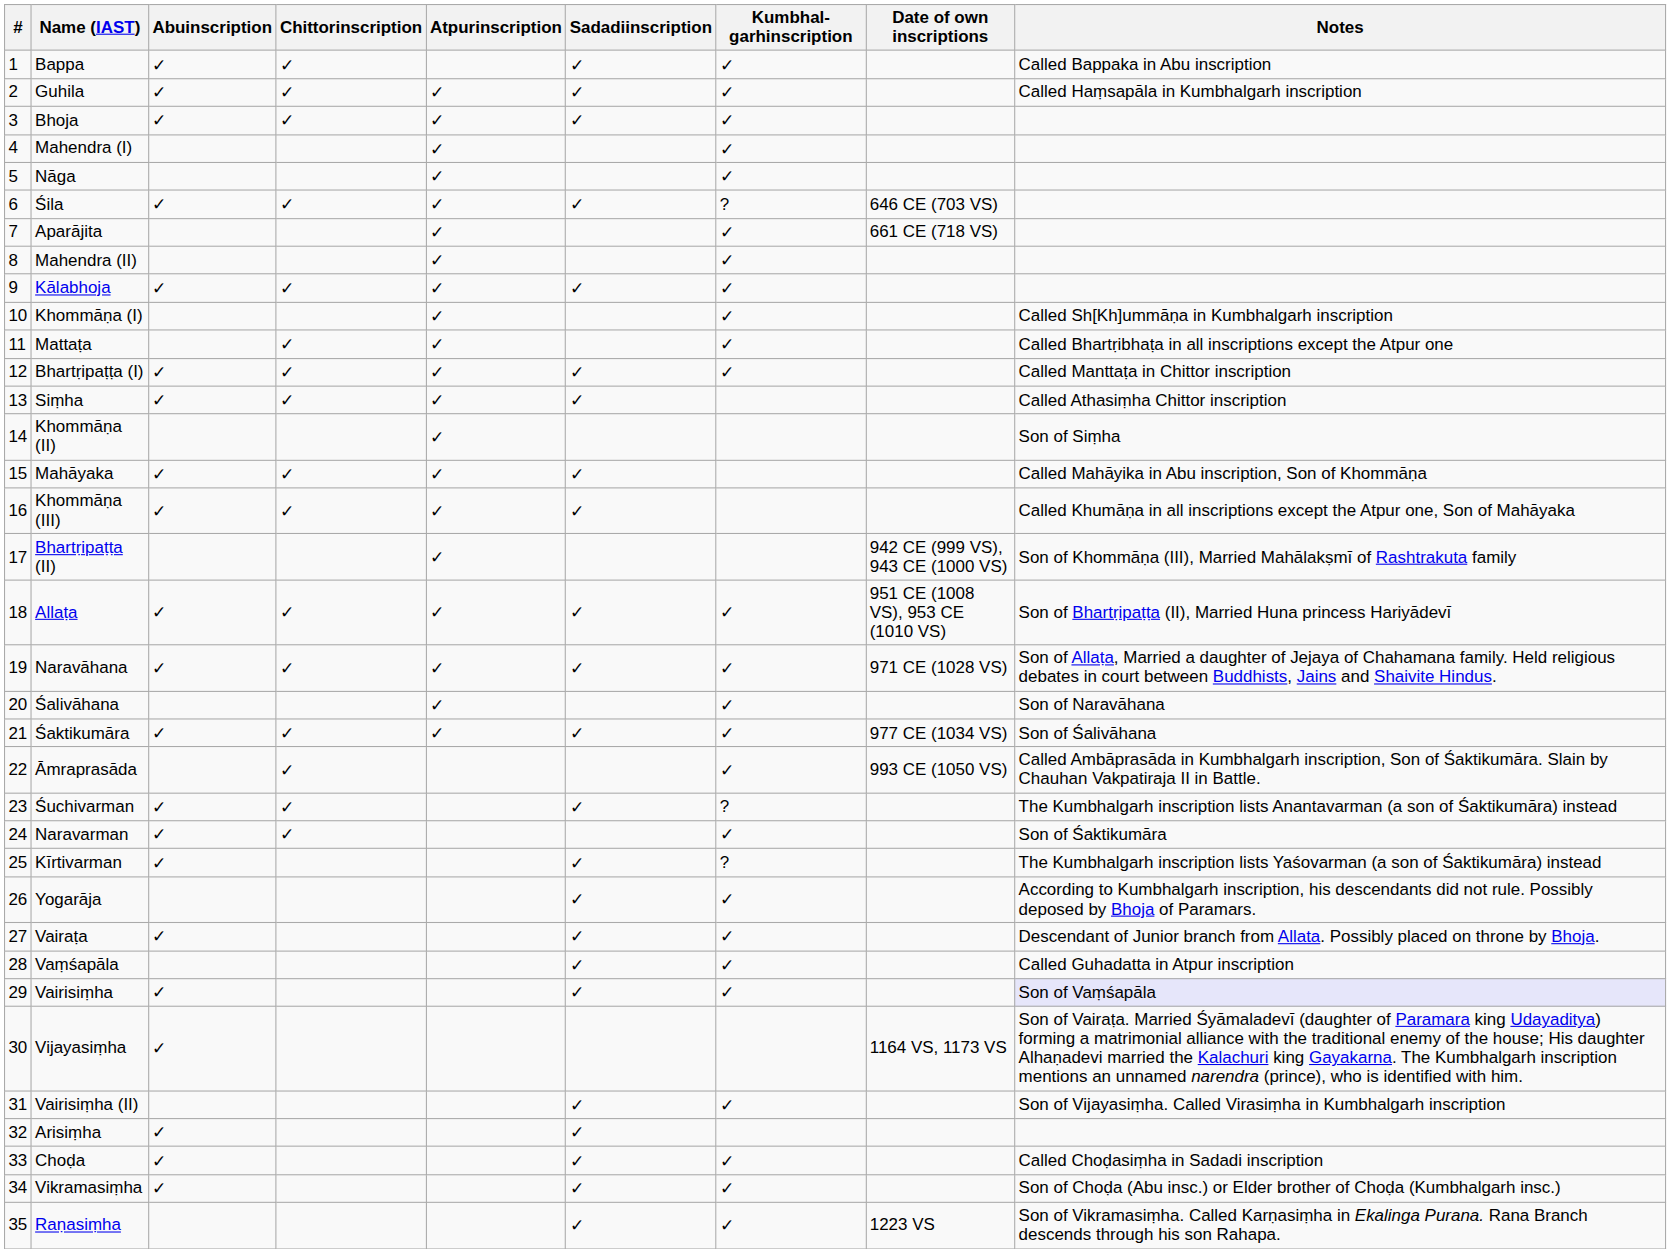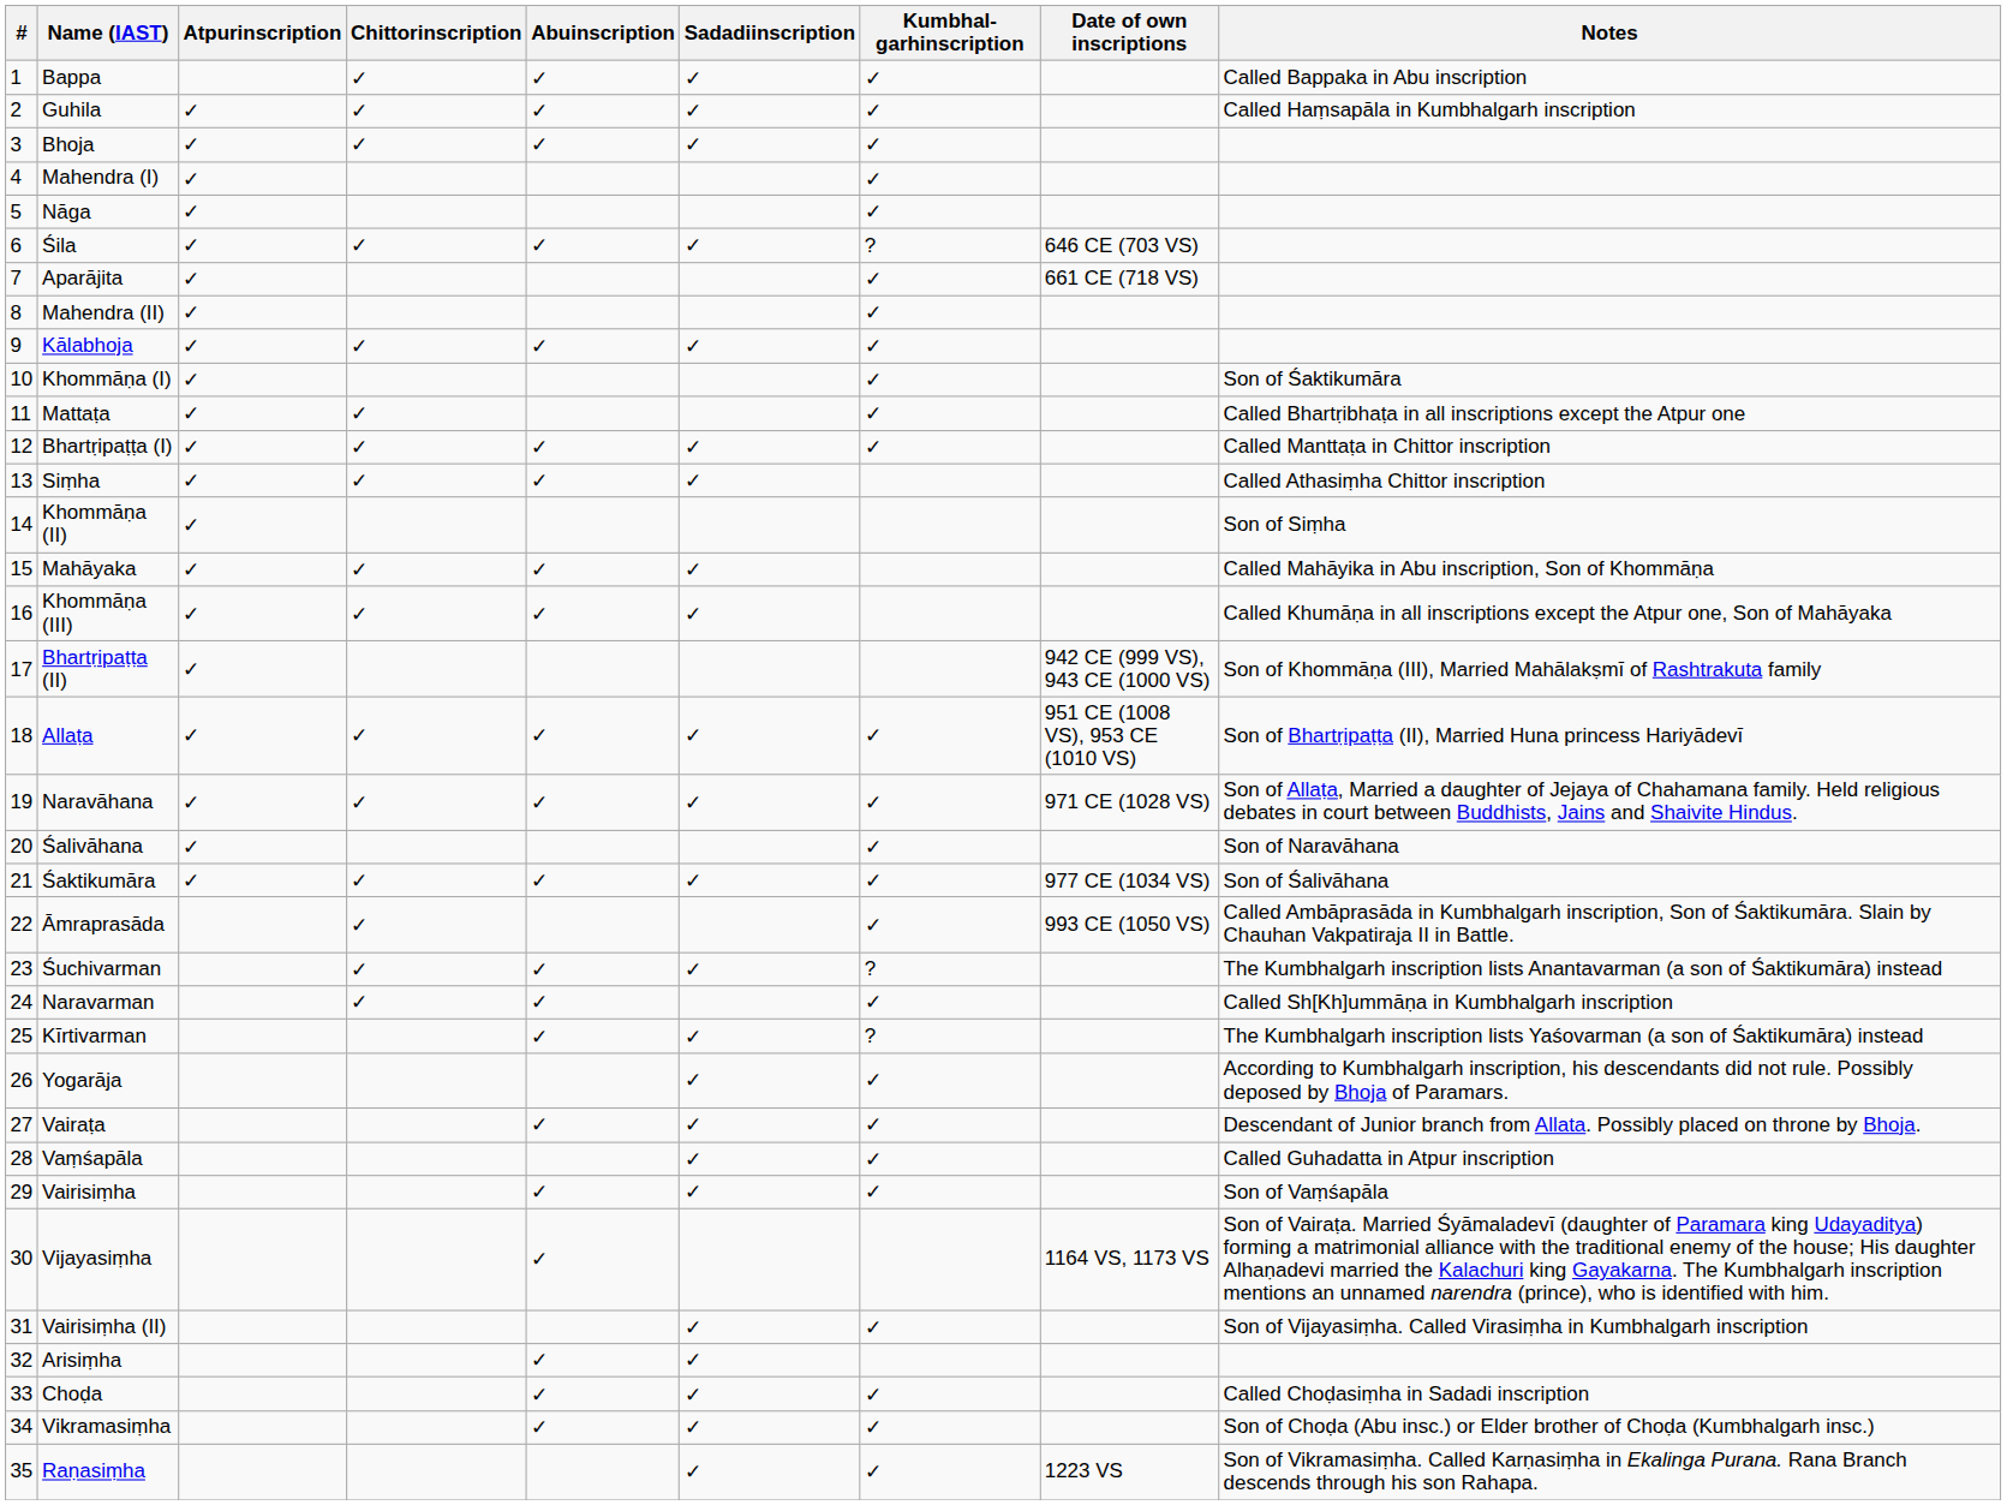 <table class="wikitable">
 <tr>
 <th>#</th>
 <th>Name (<a href='#'>IAST</a>)</th>
+<th>Atpurinscription</th>
+<th>Chittorinscription</th>
 <th>Abuinscription</th>
-<th>Chittorinscription</th>
-<th>Atpurinscription</th>
 <th>Sadadiinscription</th>
 <th>Kumbhal-garhinscription</th>
 <th>Date of own inscriptions</th>
 <th>Notes</th>
 </tr>
 <tr>
 <td>1</td>
 <td>Bappa</td>
+<td></td>
 <td>✓</td>
 <td>✓</td>
-<td></td>
 <td>✓</td>
 <td>✓</td>
 <td></td>
 <td>Called Bappaka in Abu inscription</td>
 </tr>
 <tr>
 <td>2</td>
 <td>Guhila</td>
 <td>✓</td>
 <td>✓</td>
 <td>✓</td>
 <td>✓</td>
 <td>✓</td>
 <td></td>
 <td>Called Haṃsapāla in Kumbhalgarh inscription</td>
 </tr>
 <tr>
 <td>3</td>
 <td>Bhoja</td>
 <td>✓</td>
 <td>✓</td>
 <td>✓</td>
 <td>✓</td>
 <td>✓</td>
 <td></td>
 <td></td>
 </tr>
 <tr>
 <td>4</td>
 <td>Mahendra (I)</td>
+<td>✓</td>
 <td></td>
 <td></td>
-<td>✓</td>
 <td></td>
 <td>✓</td>
 <td></td>
 <td></td>
 </tr>
 <tr>
 <td>5</td>
 <td>Nāga</td>
+<td>✓</td>
 <td></td>
 <td></td>
-<td>✓</td>
 <td></td>
 <td>✓</td>
 <td></td>
 <td></td>
 </tr>
 <tr>
 <td>6</td>
 <td>Śila</td>
 <td>✓</td>
 <td>✓</td>
 <td>✓</td>
 <td>✓</td>
 <td>?</td>
 <td>646 CE (703 VS)</td>
 <td></td>
 </tr>
 <tr>
 <td>7</td>
 <td>Aparājita</td>
+<td>✓</td>
 <td></td>
 <td></td>
-<td>✓</td>
 <td></td>
 <td>✓</td>
 <td>661 CE (718 VS)</td>
 <td></td>
 </tr>
 <tr>
 <td>8</td>
 <td>Mahendra (II)</td>
+<td>✓</td>
 <td></td>
 <td></td>
-<td>✓</td>
 <td></td>
 <td>✓</td>
 <td></td>
 <td></td>
 </tr>
 <tr>
 <td>9</td>
 <td><a href='#'>Kālabhoja</a></td>
 <td>✓</td>
 <td>✓</td>
 <td>✓</td>
 <td>✓</td>
 <td>✓</td>
 <td></td>
 <td></td>
 </tr>
 <tr>
 <td>10</td>
 <td>Khommāṇa (I)</td>
+<td>✓</td>
+<td></td>
 <td></td>
 <td></td>
 <td>✓</td>
 <td></td>
-<td>✓</td>
-<td></td>
-<td>Called Sh[Kh]ummāṇa in Kumbhalgarh inscription</td>
+<td>Son of Śaktikumāra</td>
 </tr>
 <tr>
 <td>11</td>
 <td>Mattaṭa</td>
-<td></td>
 <td>✓</td>
 <td>✓</td>
+<td></td>
 <td></td>
 <td>✓</td>
 <td></td>
 <td>Called Bhartṛibhaṭa in all inscriptions except the Atpur one</td>
 </tr>
 <tr>
 <td>12</td>
 <td>Bhartṛipaṭṭa (I)</td>
 <td>✓</td>
 <td>✓</td>
 <td>✓</td>
 <td>✓</td>
 <td>✓</td>
 <td></td>
 <td>Called Manttaṭa in Chittor inscription</td>
 </tr>
 <tr>
 <td>13</td>
 <td>Siṃha</td>
 <td>✓</td>
 <td>✓</td>
 <td>✓</td>
 <td>✓</td>
 <td></td>
 <td></td>
 <td>Called Athasiṃha Chittor inscription</td>
 </tr>
 <tr>
 <td>14</td>
 <td>Khommāṇa (II)</td>
+<td>✓</td>
 <td></td>
 <td></td>
-<td>✓</td>
 <td></td>
 <td></td>
 <td></td>
 <td>Son of Siṃha</td>
 </tr>
 <tr>
 <td>15</td>
 <td>Mahāyaka</td>
 <td>✓</td>
 <td>✓</td>
 <td>✓</td>
 <td>✓</td>
 <td></td>
 <td></td>
 <td>Called Mahāyika in Abu inscription, Son of Khommāṇa</td>
 </tr>
 <tr>
 <td>16</td>
 <td>Khommāṇa (III)</td>
 <td>✓</td>
 <td>✓</td>
 <td>✓</td>
 <td>✓</td>
 <td></td>
 <td></td>
 <td>Called Khumāṇa in all inscriptions except the Atpur one, Son of Mahāyaka</td>
 </tr>
 <tr>
 <td>17</td>
 <td><a href='#'>Bhartṛipaṭṭa</a> (II)</td>
+<td>✓</td>
 <td></td>
 <td></td>
-<td>✓</td>
 <td></td>
 <td></td>
 <td>942 CE (999 VS), 943 CE (1000 VS)</td>
 <td>Son of Khommāṇa (III), Married Mahālakṣmī of <a href='#'>Rashtrakuta</a> family</td>
 </tr>
 <tr>
 <td>18</td>
 <td><a href='#'>Allaṭa</a></td>
 <td>✓</td>
 <td>✓</td>
 <td>✓</td>
 <td>✓</td>
 <td>✓</td>
 <td>951 CE (1008 VS), 953 CE (1010 VS)</td>
 <td>Son of <a href='#'>Bhartṛipaṭṭa</a> (II), Married Huna princess Hariyādevī</td>
 </tr>
 <tr>
 <td>19</td>
 <td>Naravāhana</td>
 <td>✓</td>
 <td>✓</td>
 <td>✓</td>
 <td>✓</td>
 <td>✓</td>
 <td>971 CE (1028 VS)</td>
 <td>Son of <a href='#'>Allaṭa</a>, Married a daughter of Jejaya of Chahamana family. Held religious debates in court between <a href='#'>Buddhists</a>, <a href='#'>Jains</a> and <a href='#'>Shaivite Hindus</a>.</td>
 </tr>
 <tr>
 <td>20</td>
 <td>Śalivāhana</td>
+<td>✓</td>
 <td></td>
 <td></td>
-<td>✓</td>
 <td></td>
 <td>✓</td>
 <td></td>
 <td>Son of Naravāhana</td>
 </tr>
 <tr>
 <td>21</td>
 <td>Śaktikumāra</td>
 <td>✓</td>
 <td>✓</td>
 <td>✓</td>
 <td>✓</td>
 <td>✓</td>
 <td>977 CE (1034 VS)</td>
 <td>Son of Śalivāhana</td>
 </tr>
 <tr>
 <td>22</td>
 <td>Āmraprasāda</td>
 <td></td>
 <td>✓</td>
 <td></td>
 <td></td>
 <td>✓</td>
 <td>993 CE (1050 VS)</td>
 <td>Called Ambāprasāda in Kumbhalgarh inscription, Son of Śaktikumāra. Slain by Chauhan Vakpatiraja II in Battle.</td>
 </tr>
 <tr>
 <td>23</td>
 <td>Śuchivarman</td>
+<td></td>
 <td>✓</td>
 <td>✓</td>
-<td></td>
 <td>✓</td>
 <td>?</td>
 <td></td>
 <td>The Kumbhalgarh inscription lists Anantavarman (a son of Śaktikumāra) instead</td>
 </tr>
 <tr>
 <td>24</td>
 <td>Naravarman</td>
+<td></td>
 <td>✓</td>
 <td>✓</td>
 <td></td>
-<td></td>
 <td>✓</td>
 <td></td>
-<td>Son of Śaktikumāra</td>
+<td>Called Sh[Kh]ummāṇa in Kumbhalgarh inscription</td>
 </tr>
 <tr>
 <td>25</td>
 <td>Kīrtivarman</td>
-<td>✓</td>
 <td></td>
 <td></td>
+<td>✓</td>
 <td>✓</td>
 <td>?</td>
 <td></td>
 <td>The Kumbhalgarh inscription lists Yaśovarman (a son of Śaktikumāra) instead</td>
 </tr>
 <tr>
 <td>26</td>
 <td>Yogarāja</td>
 <td></td>
 <td></td>
 <td></td>
 <td>✓</td>
 <td>✓</td>
 <td></td>
 <td>According to Kumbhalgarh inscription, his descendants did not rule. Possibly deposed by <a href='#'>Bhoja</a> of Paramars.</td>
 </tr>
 <tr>
 <td>27</td>
 <td>Vairaṭa</td>
-<td>✓</td>
 <td></td>
 <td></td>
+<td>✓</td>
 <td>✓</td>
 <td>✓</td>
 <td></td>
 <td>Descendant of Junior branch from <a href='#'>Allata</a>. Possibly placed on throne by <a href='#'>Bhoja</a>.</td>
 </tr>
 <tr>
 <td>28</td>
 <td>Vaṃśapāla</td>
 <td></td>
 <td></td>
 <td></td>
 <td>✓</td>
 <td>✓</td>
 <td></td>
 <td>Called Guhadatta in Atpur inscription</td>
 </tr>
 <tr>
 <td>29</td>
 <td>Vairisiṃha</td>
-<td>✓</td>
 <td></td>
 <td></td>
 <td>✓</td>
 <td>✓</td>
+<td>✓</td>
 <td></td>
-<td style="background: lavender;">Son of Vaṃśapāla</td>
+<td>Son of Vaṃśapāla</td>
 </tr>
 <tr>
 <td>30</td>
 <td>Vijayasiṃha</td>
-<td>✓</td>
 <td></td>
 <td></td>
+<td>✓</td>
 <td></td>
 <td></td>
 <td>1164 VS, 1173 VS</td>
 <td>Son of Vairaṭa. Married Śyāmaladevī (daughter of <a href='#'>Paramara</a> king <a href='#'>Udayaditya</a>) forming a matrimonial alliance with the traditional enemy of the house; His daughter Alhaṇadevi married the <a href='#'>Kalachuri</a> king <a href='#'>Gayakarna</a>. The Kumbhalgarh inscription mentions an unnamed <em>narendra</em> (prince), who is identified with him.</td>
 </tr>
 <tr>
 <td>31</td>
 <td>Vairisiṃha (II)</td>
 <td></td>
 <td></td>
 <td></td>
 <td>✓</td>
 <td>✓</td>
 <td></td>
 <td>Son of Vijayasiṃha. Called Virasiṃha in Kumbhalgarh inscription</td>
 </tr>
 <tr>
 <td>32</td>
 <td>Arisiṃha</td>
-<td>✓</td>
 <td></td>
 <td></td>
+<td>✓</td>
 <td>✓</td>
 <td></td>
 <td></td>
 <td></td>
 </tr>
 <tr>
 <td>33</td>
 <td>Choḍa</td>
-<td>✓</td>
 <td></td>
 <td></td>
+<td>✓</td>
 <td>✓</td>
 <td>✓</td>
 <td></td>
 <td>Called Choḍasiṃha in Sadadi inscription</td>
 </tr>
 <tr>
 <td>34</td>
 <td>Vikramasiṃha</td>
-<td>✓</td>
 <td></td>
 <td></td>
+<td>✓</td>
 <td>✓</td>
 <td>✓</td>
 <td></td>
 <td>Son of Choḍa (Abu insc.) or Elder brother of Choḍa (Kumbhalgarh insc.)</td>
 </tr>
 <tr>
 <td>35</td>
 <td><a href='#'>Raṇasiṃha</a></td>
 <td></td>
 <td></td>
 <td></td>
 <td>✓</td>
 <td>✓</td>
 <td>1223 VS</td>
 <td>Son of Vikramasiṃha. Called Karṇasiṃha in <em>Ekalinga Purana.</em> Rana Branch descends through his son Rahapa.</td>
 </tr>
 </table>
